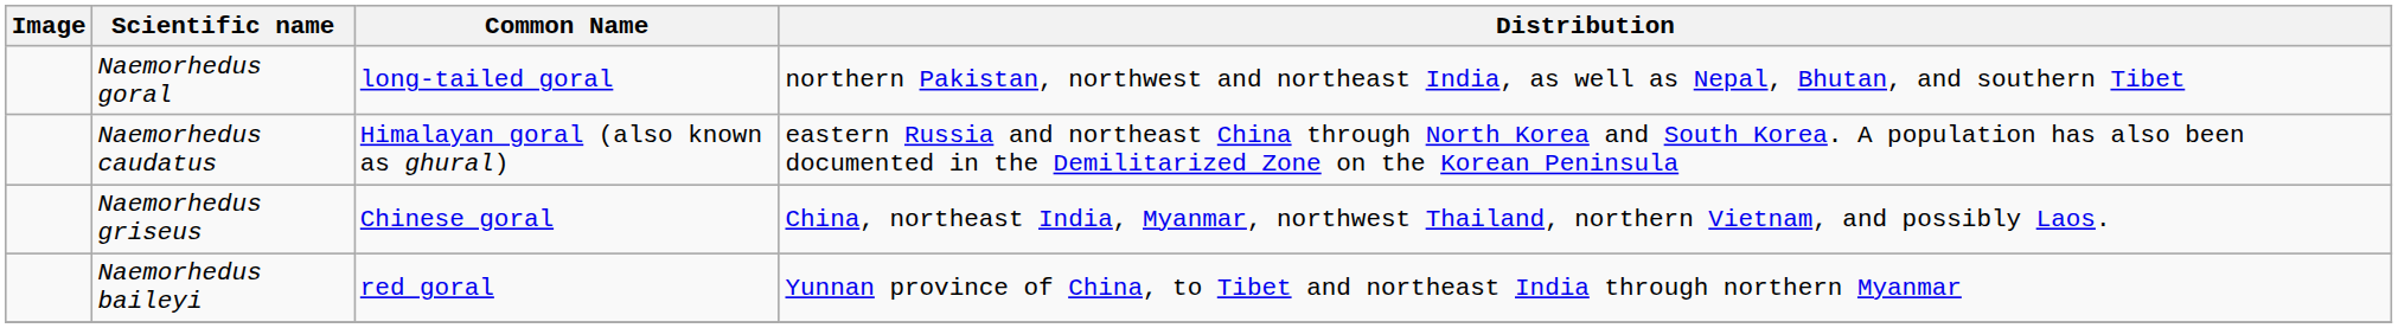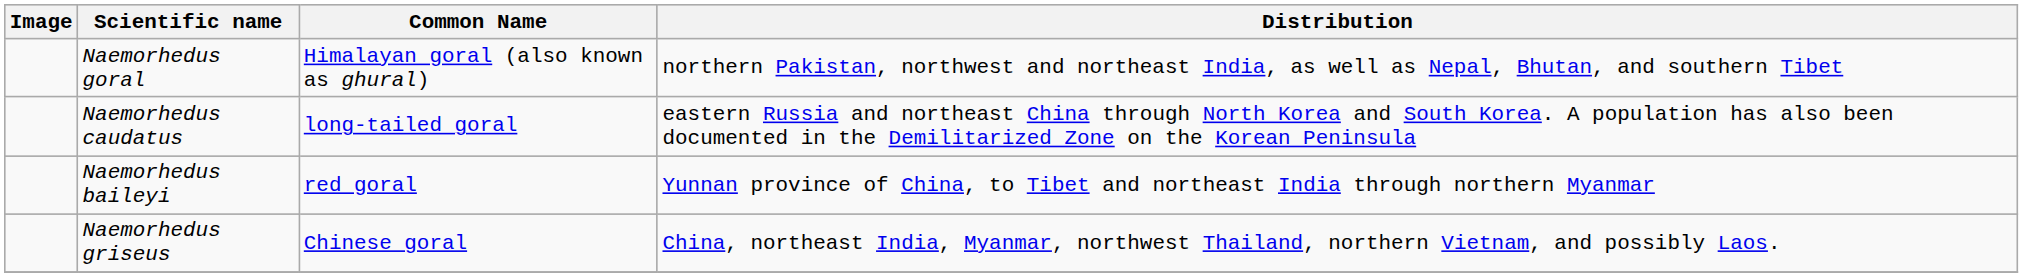 <table class="wikitable">
 <tr>
 <th>Image</th>
 <th>Scientific name</th>
 <th>Common Name</th>
 <th>Distribution</th>
 </tr>
 <tr>
 <td></td>
 <td><em>Naemorhedus goral</em></td>
-<td><a href='#'>long-tailed goral</a></td>
+<td><a href='#'>Himalayan goral</a> (also known as <em>ghural</em>)</td>
 <td>northern <a href='#'>Pakistan</a>, northwest and northeast <a href='#'>India</a>, as well as <a href='#'>Nepal</a>, <a href='#'>Bhutan</a>, and southern <a href='#'>Tibet</a></td>
 </tr>
 <tr>
 <td></td>
 <td><em>Naemorhedus caudatus</em></td>
-<td><a href='#'>Himalayan goral</a> (also known as <em>ghural</em>)</td>
+<td><a href='#'>long-tailed goral</a></td>
 <td>eastern <a href='#'>Russia</a> and northeast <a href='#'>China</a> through <a href='#'>North Korea</a> and <a href='#'>South Korea</a>. A population has also been documented in the <a href='#'>Demilitarized Zone</a> on the <a href='#'>Korean Peninsula</a></td>
+</tr>
+<tr>
+<td></td>
+<td><em>Naemorhedus baileyi</em></td>
+<td><a href='#'>red goral</a></td>
+<td><a href='#'>Yunnan</a> province of <a href='#'>China</a>, to <a href='#'>Tibet</a> and northeast <a href='#'>India</a> through northern <a href='#'>Myanmar</a></td>
 </tr>
 <tr>
 <td></td>
 <td><em>Naemorhedus griseus</em></td>
 <td><a href='#'>Chinese goral</a></td>
 <td><a href='#'>China</a>, northeast <a href='#'>India</a>, <a href='#'>Myanmar</a>, northwest <a href='#'>Thailand</a>, northern <a href='#'>Vietnam</a>, and possibly <a href='#'>Laos</a>.</td>
 </tr>
 <tr>
-<td></td>
-<td><em>Naemorhedus baileyi</em></td>
-<td><a href='#'>red goral</a></td>
-<td><a href='#'>Yunnan</a> province of <a href='#'>China</a>, to <a href='#'>Tibet</a> and northeast <a href='#'>India</a> through northern <a href='#'>Myanmar</a></td>
-</tr>
-<tr>
 </tr>
 </table>
